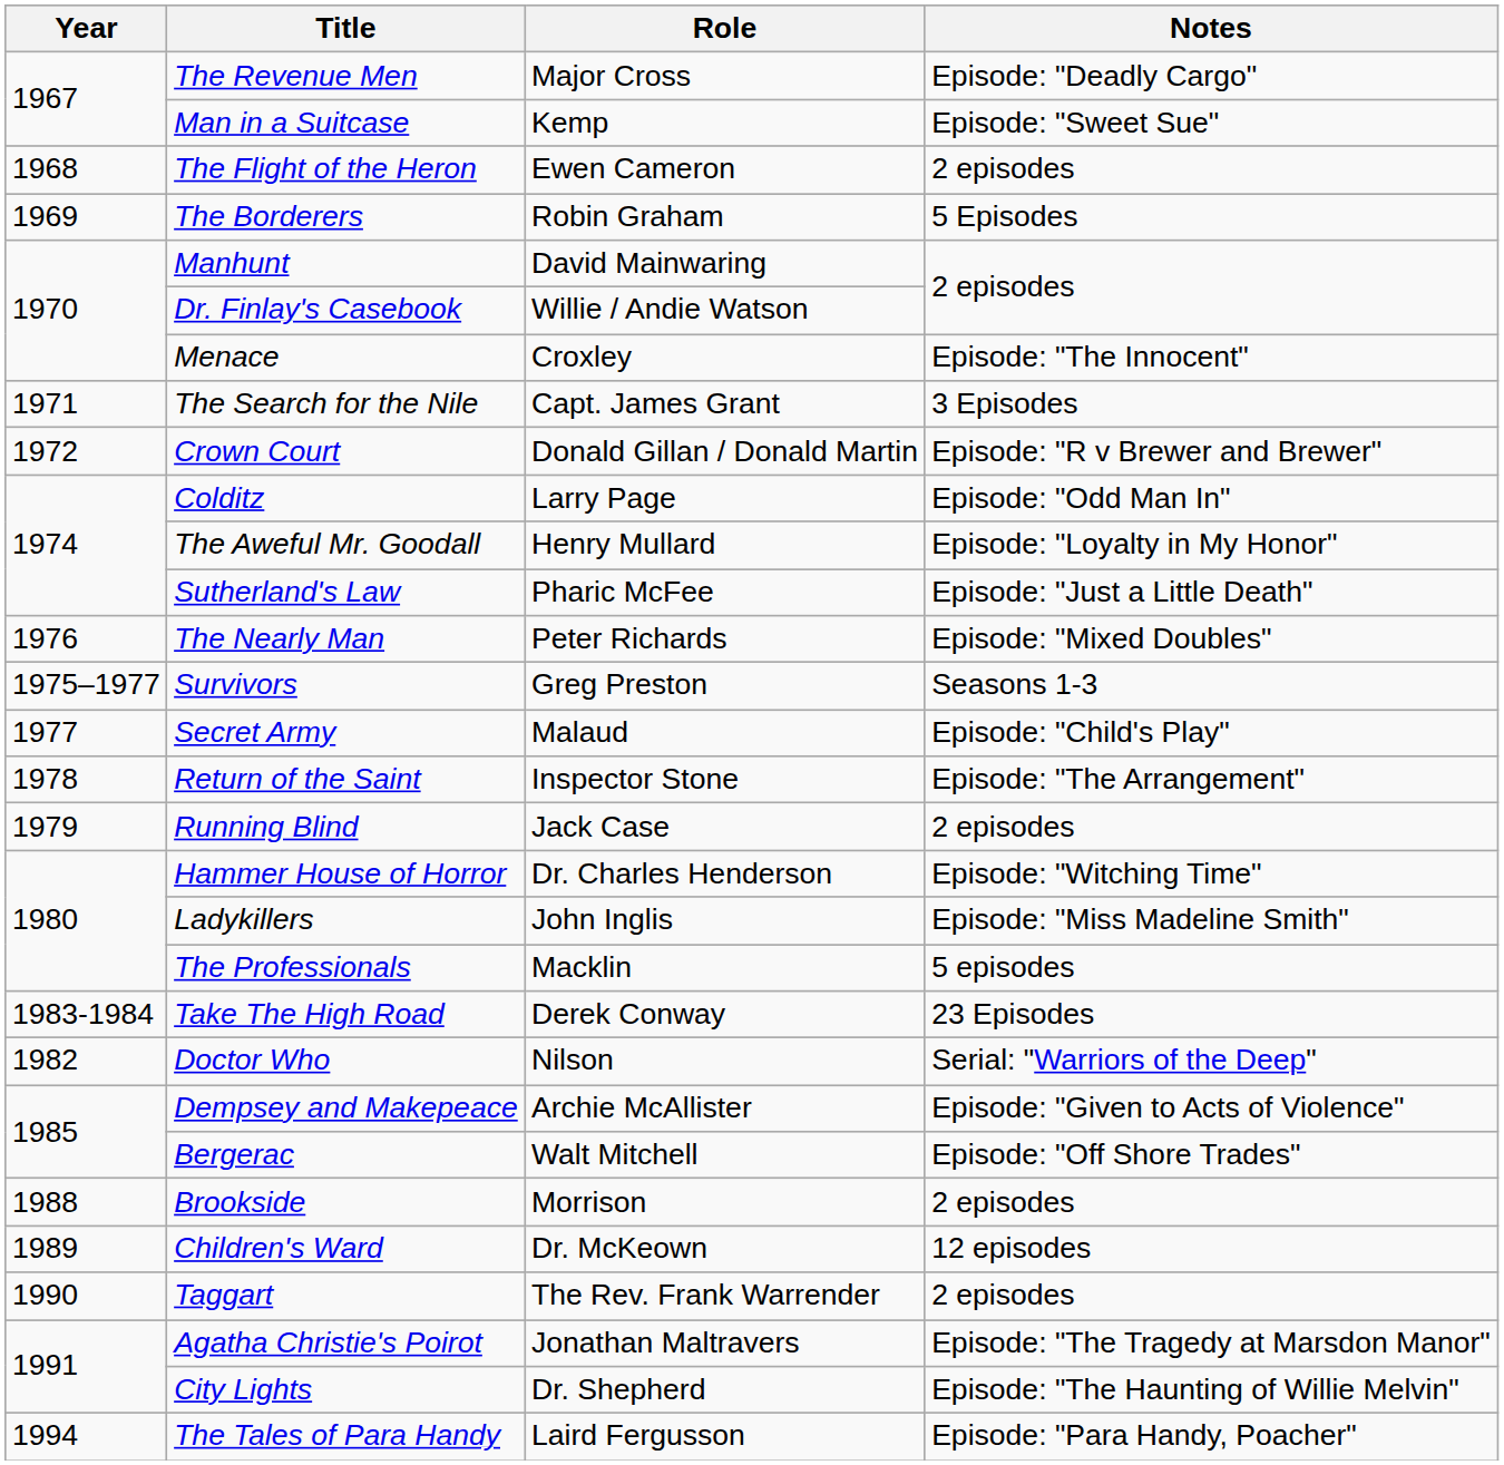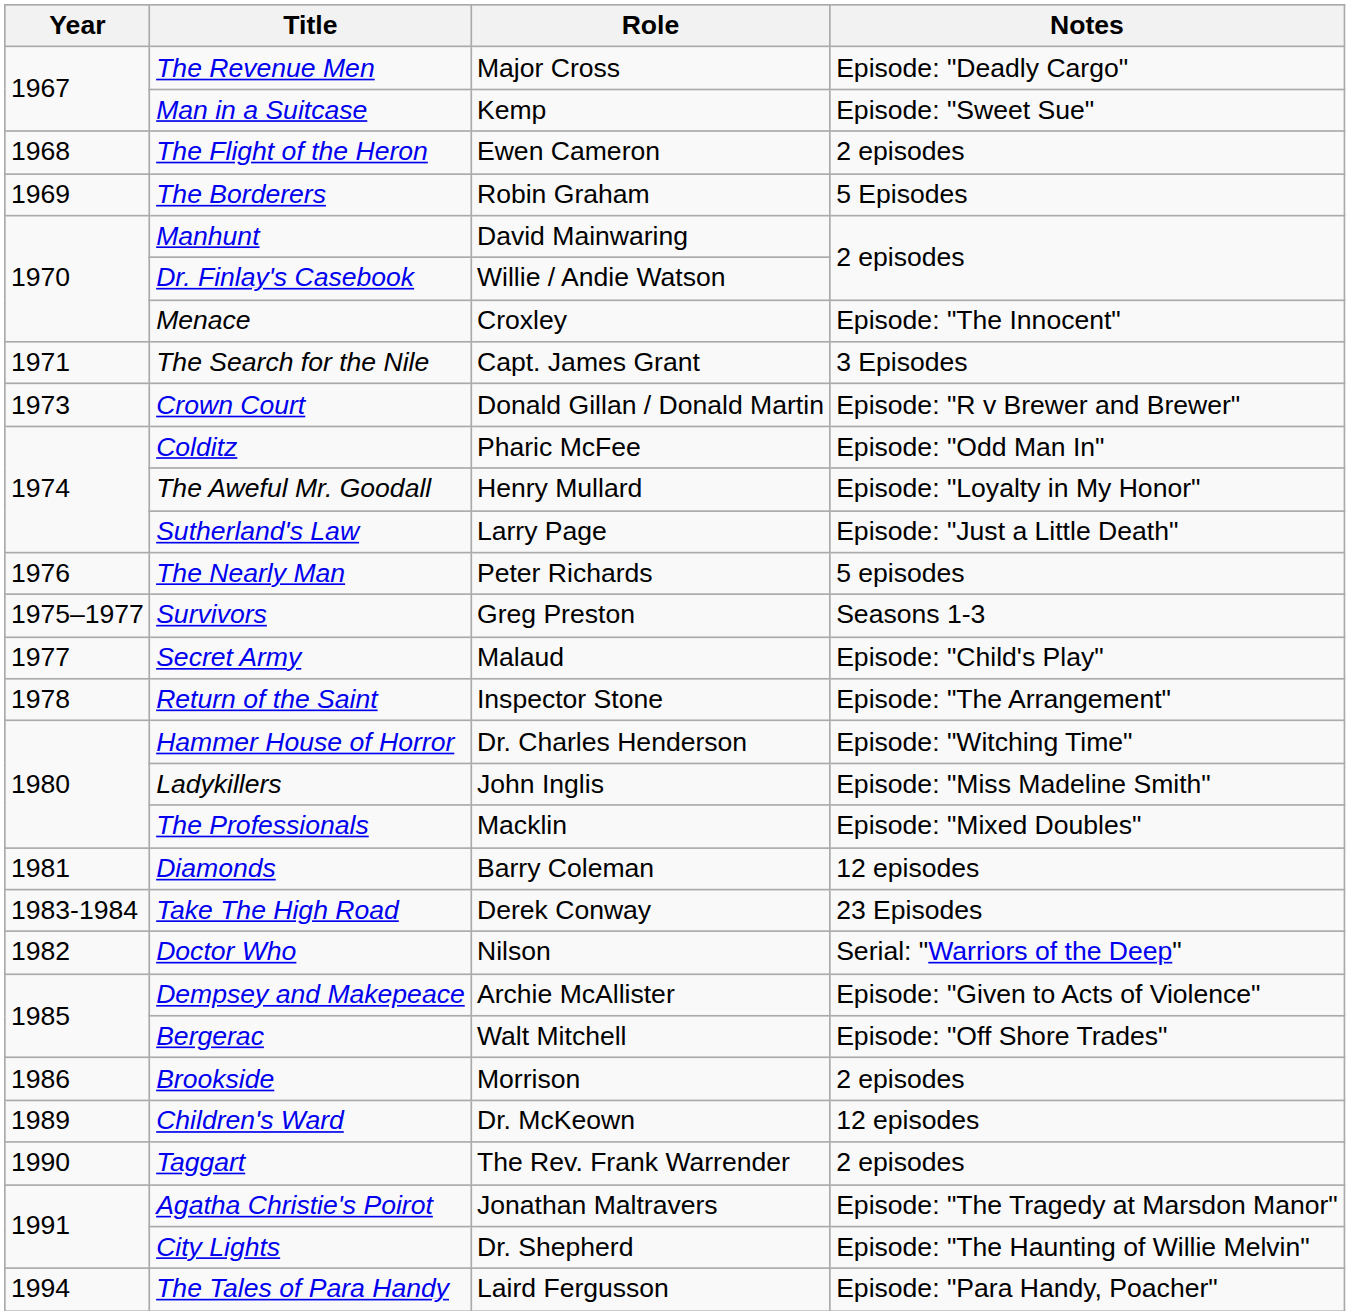 <table class="wikitable">
 <tr>
 <th>Year</th>
 <th>Title</th>
 <th>Role</th>
 <th>Notes</th>
 </tr>
 <tr>
 <td rowspan="2">1967</td>
 <td><em><a href='#'>The Revenue Men</a></em></td>
 <td>Major Cross</td>
 <td>Episode: "Deadly Cargo"</td>
 </tr>
 <tr>
 <td><em><a href='#'>Man in a Suitcase</a></em></td>
 <td>Kemp</td>
 <td>Episode: "Sweet Sue"</td>
 </tr>
 <tr>
 <td>1968</td>
 <td><em><a href='#'>The Flight of the Heron</a></em></td>
 <td>Ewen Cameron</td>
 <td>2 episodes</td>
 </tr>
 <tr>
 <td>1969</td>
 <td><em><a href='#'>The Borderers</a></em></td>
 <td>Robin Graham</td>
 <td>5 Episodes</td>
 </tr>
 <tr>
 <td rowspan="3">1970</td>
 <td><em><a href='#'>Manhunt</a></em></td>
 <td>David Mainwaring</td>
 <td rowspan="2">2 episodes</td>
 </tr>
 <tr>
 <td><em><a href='#'>Dr. Finlay's Casebook</a></em></td>
 <td>Willie / Andie Watson</td>
 </tr>
 <tr>
 <td><em>Menace</em></td>
 <td>Croxley</td>
 <td>Episode: "The Innocent"</td>
 </tr>
 <tr>
 <td>1971</td>
 <td><em>The Search for the Nile</em></td>
 <td>Capt. James Grant</td>
 <td>3 Episodes</td>
 </tr>
 <tr>
-<td>1972</td>
+<td>1973</td>
 <td><em><a href='#'>Crown Court</a></em></td>
 <td>Donald Gillan / Donald Martin</td>
 <td>Episode: "R v Brewer and Brewer"</td>
 </tr>
 <tr>
 <td rowspan="3">1974</td>
 <td><em><a href='#'>Colditz</a></em></td>
-<td>Larry Page</td>
+<td>Pharic McFee</td>
 <td>Episode: "Odd Man In"</td>
 </tr>
 <tr>
 <td><em>The Aweful Mr. Goodall</em></td>
 <td>Henry Mullard</td>
 <td>Episode: "Loyalty in My Honor"</td>
 </tr>
 <tr>
 <td><em><a href='#'>Sutherland's Law</a></em></td>
-<td>Pharic McFee</td>
+<td>Larry Page</td>
 <td>Episode: "Just a Little Death"</td>
 </tr>
 <tr>
 <td>1976</td>
 <td><em><a href='#'>The Nearly Man</a></em></td>
 <td>Peter Richards</td>
-<td>Episode: "Mixed Doubles"</td>
+<td>5 episodes</td>
 </tr>
 <tr>
 <td>1975–1977</td>
 <td><em><a href='#'>Survivors</a></em></td>
 <td>Greg Preston</td>
 <td>Seasons 1-3</td>
 </tr>
 <tr>
 <td>1977</td>
 <td><em><a href='#'>Secret Army</a></em></td>
 <td>Malaud</td>
 <td>Episode: "Child's Play"</td>
 </tr>
 <tr>
 <td>1978</td>
 <td><em><a href='#'>Return of the Saint</a></em></td>
 <td>Inspector Stone</td>
 <td>Episode: "The Arrangement"</td>
 </tr>
 <tr>
-<td>1979</td>
-<td><em><a href='#'>Running Blind</a></em></td>
-<td>Jack Case</td>
-<td>2 episodes</td>
-</tr>
-<tr>
 <td rowspan="3">1980</td>
 <td><em><a href='#'>Hammer House of Horror</a></em></td>
 <td>Dr. Charles Henderson</td>
 <td>Episode: "Witching Time"</td>
 </tr>
 <tr>
 <td><em>Ladykillers</em></td>
 <td>John Inglis</td>
 <td>Episode: "Miss Madeline Smith"</td>
 </tr>
 <tr>
 <td><em><a href='#'>The Professionals</a></em></td>
 <td>Macklin</td>
-<td>5 episodes</td>
+<td>Episode: "Mixed Doubles"</td>
+</tr>
+<tr>
+<td>1981</td>
+<td><em><a href='#'>Diamonds</a></em></td>
+<td>Barry Coleman</td>
+<td>12 episodes</td>
 </tr>
 <tr>
 <td>1983-1984</td>
 <td><em><a href='#'>Take The High Road</a></em></td>
 <td>Derek Conway</td>
 <td>23 Episodes</td>
 </tr>
 <tr>
 <td>1982</td>
 <td><em><a href='#'>Doctor Who</a></em></td>
 <td>Nilson</td>
 <td>Serial: "<a href='#'>Warriors of the Deep</a>"</td>
 </tr>
 <tr>
 <td rowspan="2">1985</td>
 <td><em><a href='#'>Dempsey and Makepeace</a></em></td>
 <td>Archie McAllister</td>
 <td>Episode: "Given to Acts of Violence"</td>
 </tr>
 <tr>
 <td><em><a href='#'>Bergerac</a></em></td>
 <td>Walt Mitchell</td>
 <td>Episode: "Off Shore Trades"</td>
 </tr>
 <tr>
-<td>1988</td>
+<td>1986</td>
 <td><em><a href='#'>Brookside</a></em></td>
 <td>Morrison</td>
 <td>2 episodes</td>
 </tr>
 <tr>
 <td>1989</td>
 <td><em><a href='#'>Children's Ward</a></em></td>
 <td>Dr. McKeown</td>
 <td>12 episodes</td>
 </tr>
 <tr>
 <td>1990</td>
 <td><em><a href='#'>Taggart</a></em></td>
 <td>The Rev. Frank Warrender</td>
 <td>2 episodes</td>
 </tr>
 <tr>
 <td rowspan="2">1991</td>
 <td><em><a href='#'>Agatha Christie's Poirot</a></em></td>
 <td>Jonathan Maltravers</td>
 <td>Episode: "The Tragedy at Marsdon Manor"</td>
 </tr>
 <tr>
 <td><em><a href='#'>City Lights</a></em></td>
 <td>Dr. Shepherd</td>
 <td>Episode: "The Haunting of Willie Melvin"</td>
 </tr>
 <tr>
 <td>1994</td>
 <td><em><a href='#'>The Tales of Para Handy</a></em></td>
 <td>Laird Fergusson</td>
 <td>Episode: "Para Handy, Poacher"</td>
 </tr>
 </table>
